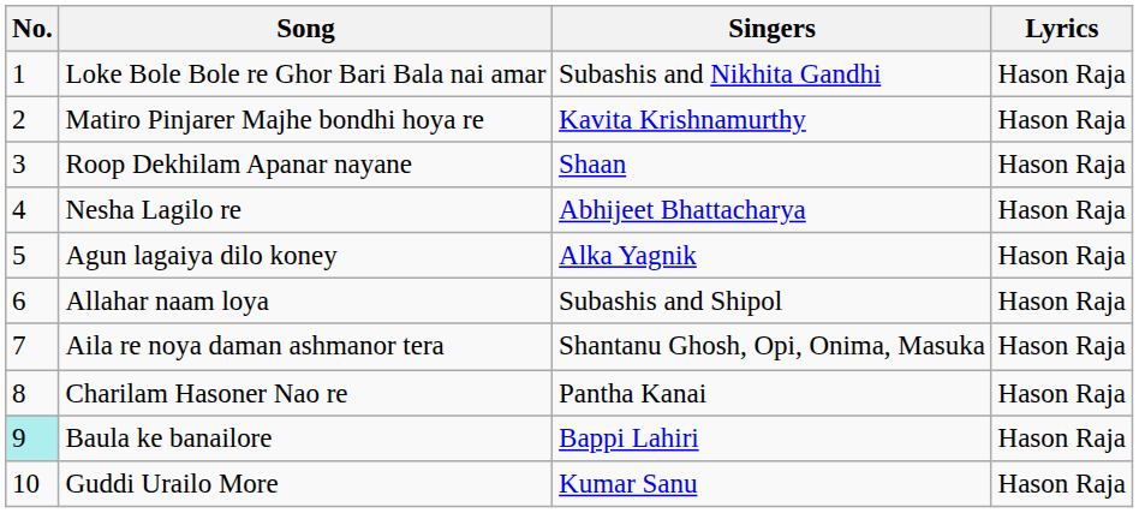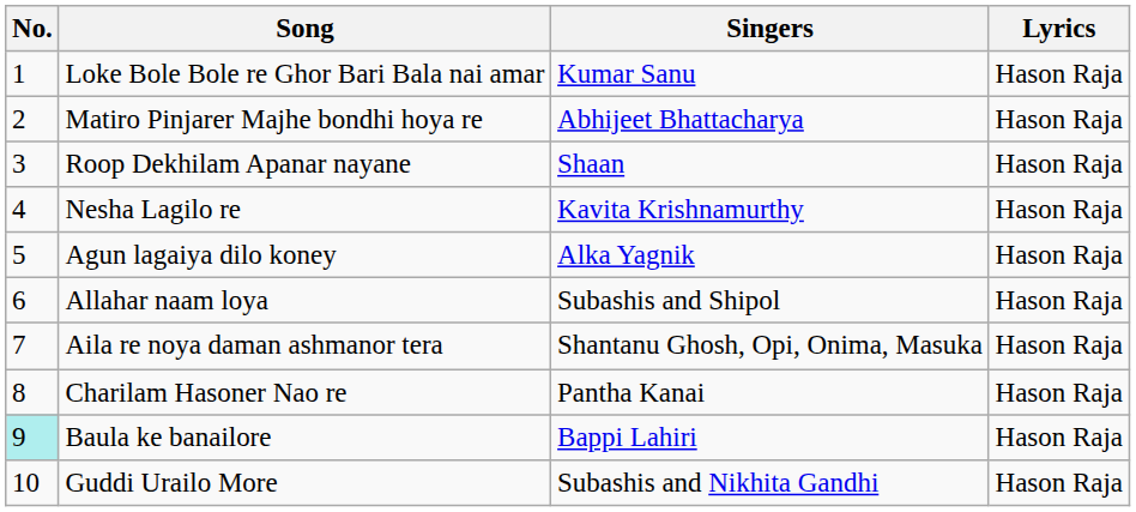 <table class="wikitable" style="font-size:95%;">
 <tr>
 <th>No.</th>
 <th>Song</th>
 <th>Singers</th>
 <th>Lyrics</th>
 </tr>
 <tr>
 <td>1</td>
 <td>Loke Bole Bole re Ghor Bari Bala nai amar</td>
-<td>Subashis and <a href='#'>Nikhita Gandhi</a></td>
+<td><a href='#'>Kumar Sanu</a></td>
 <td>Hason Raja</td>
 </tr>
 <tr>
 <td>2</td>
 <td>Matiro Pinjarer Majhe bondhi hoya re</td>
-<td><a href='#'>Kavita Krishnamurthy</a></td>
+<td><a href='#'>Abhijeet Bhattacharya</a></td>
 <td>Hason Raja</td>
 </tr>
 <tr>
 <td>3</td>
 <td>Roop Dekhilam Apanar nayane</td>
 <td><a href='#'>Shaan</a></td>
 <td>Hason Raja</td>
 </tr>
 <tr>
 <td>4</td>
 <td>Nesha Lagilo re</td>
-<td><a href='#'>Abhijeet Bhattacharya</a></td>
+<td><a href='#'>Kavita Krishnamurthy</a></td>
 <td>Hason Raja</td>
 </tr>
 <tr>
 <td>5</td>
 <td>Agun lagaiya dilo koney</td>
 <td><a href='#'>Alka Yagnik</a></td>
 <td>Hason Raja</td>
 </tr>
 <tr>
 <td>6</td>
 <td>Allahar naam loya</td>
 <td>Subashis and Shipol</td>
 <td>Hason Raja</td>
 </tr>
 <tr>
 <td>7</td>
 <td>Aila re noya daman ashmanor tera</td>
 <td>Shantanu Ghosh, Opi, Onima, Masuka</td>
 <td>Hason Raja</td>
 </tr>
 <tr>
 <td>8</td>
 <td>Charilam Hasoner Nao re</td>
 <td>Pantha Kanai</td>
 <td>Hason Raja</td>
 </tr>
 <tr>
 <td style="background: paleturquoise;">9</td>
 <td>Baula ke banailore</td>
 <td><a href='#'>Bappi Lahiri</a></td>
 <td>Hason Raja</td>
 </tr>
 <tr>
 <td>10</td>
 <td>Guddi Urailo More</td>
-<td><a href='#'>Kumar Sanu</a></td>
+<td>Subashis and <a href='#'>Nikhita Gandhi</a></td>
 <td>Hason Raja</td>
 </tr>
 </table>
